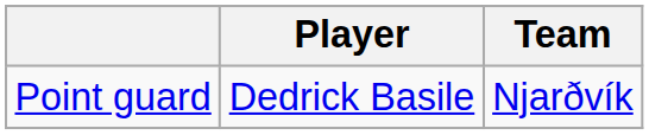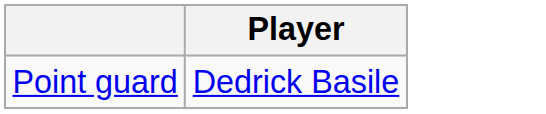 <table class="wikitable">
 <tr>
 <th align="center"></th>
 <th align="center">Player</th>
-<th align="center">Team</th>
 </tr>
 <tr>
 <td align=center><a href='#'>Point guard</a></td>
 <td> <a href='#'>Dedrick Basile</a></td>
-<td><a href='#'>Njarðvík</a></td>
 </tr>
 </table>
